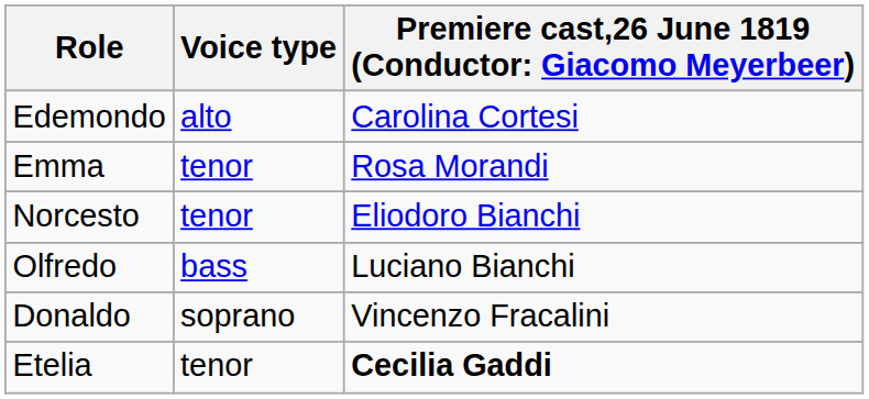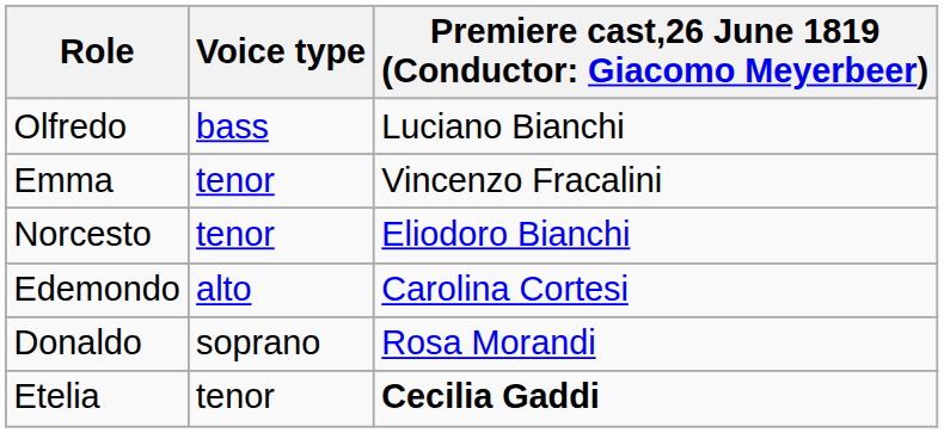 <table class="wikitable">
 <tr>
 <th>Role</th>
 <th>Voice type</th>
 <th>Premiere cast,26 June 1819<br>(Conductor: <a href='#'>Giacomo Meyerbeer</a>)</th>
 </tr>
 <tr>
-<td>Edemondo</td>
-<td><a href='#'>alto</a></td>
-<td><a href='#'>Carolina Cortesi</a></td>
+<td>Olfredo</td>
+<td><a href='#'>bass</a></td>
+<td>Luciano Bianchi</td>
 </tr>
 <tr>
 <td>Emma</td>
 <td><a href='#'>tenor</a></td>
-<td><a href='#'>Rosa Morandi</a></td>
+<td>Vincenzo Fracalini</td>
 </tr>
 <tr>
 <td>Norcesto</td>
 <td><a href='#'>tenor</a></td>
 <td><a href='#'>Eliodoro Bianchi</a></td>
 </tr>
 <tr>
-<td>Olfredo</td>
-<td><a href='#'>bass</a></td>
-<td>Luciano Bianchi</td>
+<td>Edemondo</td>
+<td><a href='#'>alto</a></td>
+<td><a href='#'>Carolina Cortesi</a></td>
 </tr>
 <tr>
 <td>Donaldo</td>
 <td>soprano</td>
-<td>Vincenzo Fracalini</td>
+<td><a href='#'>Rosa Morandi</a></td>
 </tr>
 <tr>
 <td>Etelia</td>
 <td>tenor</td>
 <td><strong>Cecilia Gaddi</strong></td>
 </tr>
 </table>
